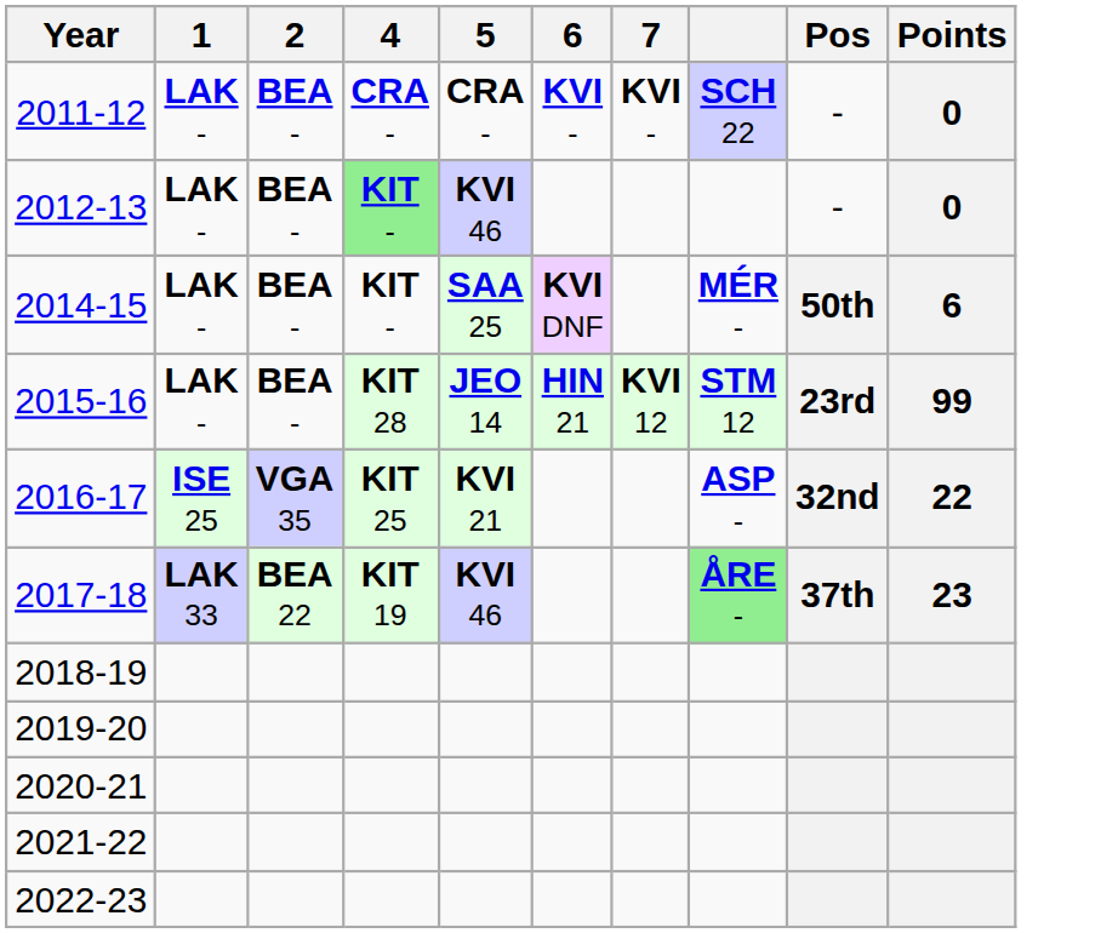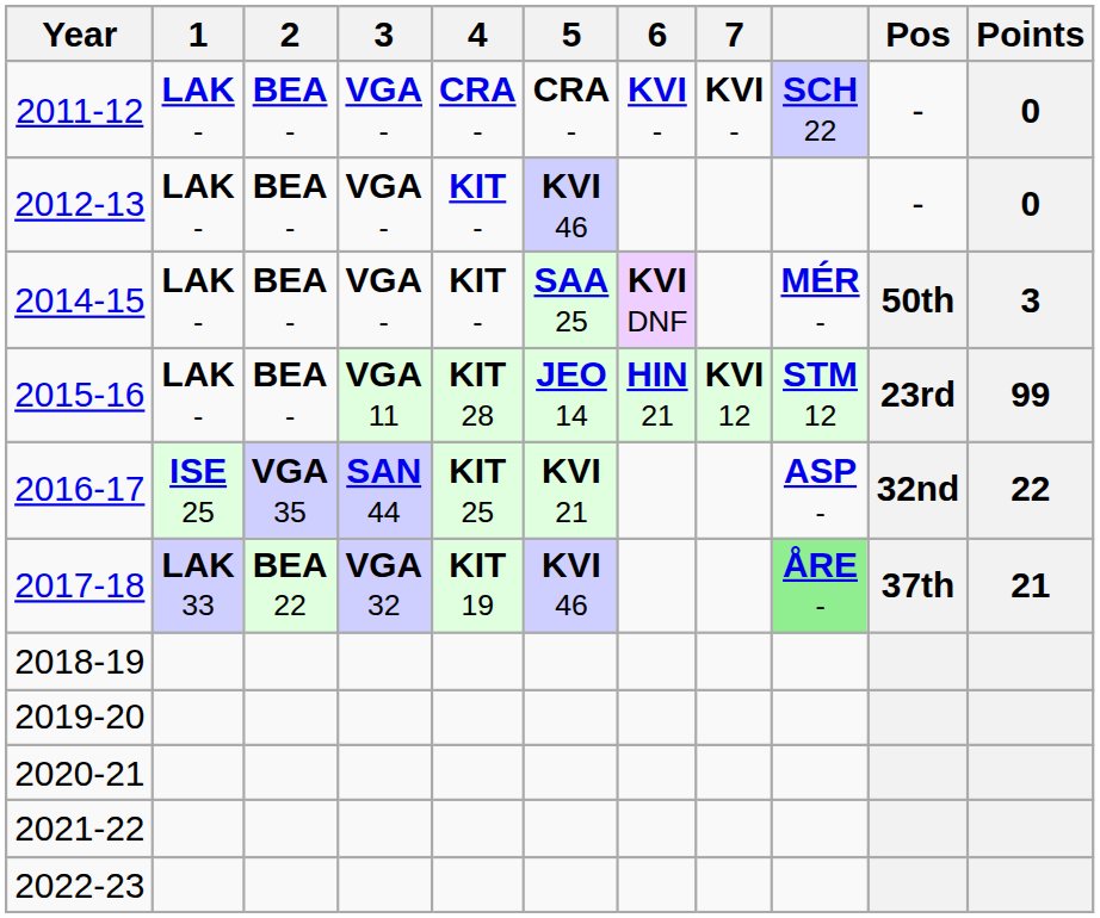 <table class="wikitable" style="text-align:center; font-size:85%">
 <tr>
 <th>Year</th>
 <th>1</th>
 <th>2</th>
+<th>3</th>
 <th>4</th>
 <th>5</th>
 <th>6</th>
 <th>7</th>
 <th></th>
 <th>Pos</th>
 <th>Points</th>
 </tr>
 <tr>
 <td><a href='#'>2011-12</a></td>
 <td><strong><a href='#'>LAK</a></strong><br><small>-</small></td>
 <td><strong><a href='#'>BEA</a></strong><br><small>-</small></td>
+<td><strong><a href='#'>VGA</a></strong><br><small>-</small></td>
 <td><strong><a href='#'>CRA</a></strong><br><small>-</small></td>
 <td><strong>CRA</strong><br><small>-</small></td>
 <td><strong><a href='#'>KVI</a></strong><br><small>-</small></td>
 <td><strong>KVI</strong><br><small>-</small></td>
 <td style="background:#CFCFFF;"><strong><a href='#'>SCH</a></strong><br><small>22</small></td>
 <td>-</td>
 <th>0</th>
 </tr>
 <tr>
 <td><a href='#'>2012-13</a></td>
 <td><strong>LAK</strong><br><small>-</small></td>
 <td><strong>BEA</strong><br><small>-</small></td>
-<td style="background: lightgreen;"><strong><a href='#'>KIT</a></strong><br><small>-</small></td>
+<td><strong>VGA</strong><br><small>-</small></td>
+<td><strong><a href='#'>KIT</a></strong><br><small>-</small></td>
 <td style="background:#CFCFFF;"><strong>KVI</strong><br><small>46</small></td>
 <td></td>
 <td></td>
 <td></td>
 <td>-</td>
 <th>0</th>
 </tr>
 <tr>
 <td><a href='#'>2014-15</a></td>
 <td><strong>LAK</strong><br><small>-</small></td>
 <td><strong>BEA</strong><br><small>-</small></td>
+<td><strong>VGA</strong><br><small>-</small></td>
 <td><strong>KIT</strong><br><small>-</small></td>
 <td style="background:#DFFFDF;"><strong><a href='#'>SAA</a></strong><br><small>25</small></td>
 <td style="background:#EFCFFF;"><strong>KVI</strong><br><small>DNF</small></td>
 <td></td>
 <td><strong><a href='#'>MÉR</a></strong><br><small>-</small></td>
 <th>50th</th>
-<th>6</th>
+<th>3</th>
 </tr>
 <tr>
 <td><a href='#'>2015-16</a></td>
 <td><strong>LAK</strong><br><small>-</small></td>
 <td><strong>BEA</strong><br><small>-</small></td>
+<td style="background:#DFFFDF;"><strong>VGA</strong><br><small>11</small></td>
 <td style="background:#DFFFDF;"><strong>KIT</strong><br><small>28</small></td>
 <td style="background:#DFFFDF;"><strong><a href='#'>JEO</a></strong><br><small>14</small></td>
 <td style="background:#DFFFDF;"><strong><a href='#'>HIN</a></strong><br><small>21</small></td>
 <td style="background:#DFFFDF;"><strong>KVI</strong><br><small>12</small></td>
 <td style="background:#DFFFDF;"><strong><a href='#'>STM</a></strong><br><small>12</small></td>
 <th>23rd</th>
 <th>99</th>
 </tr>
 <tr>
 <td><a href='#'>2016-17</a></td>
 <td style="background:#DFFFDF;"><strong><a href='#'>ISE</a></strong><br><small>25</small></td>
 <td style="background:#CFCFFF;"><strong>VGA</strong><br><small>35</small></td>
+<td style="background:#CFCFFF;"><strong><a href='#'>SAN</a></strong><br><small>44</small></td>
 <td style="background:#DFFFDF;"><strong>KIT</strong><br><small>25</small></td>
 <td style="background:#DFFFDF;"><strong>KVI</strong><br><small>21</small></td>
 <td></td>
 <td></td>
 <td><strong><a href='#'>ASP</a></strong><br><small>-</small></td>
 <th>32nd</th>
 <th>22</th>
 </tr>
 <tr>
 <td><a href='#'>2017-18</a></td>
 <td style="background:#CFCFFF;"><strong>LAK</strong><br><small>33</small></td>
 <td style="background:#DFFFDF;"><strong>BEA</strong><br><small>22</small></td>
+<td style="background:#CFCFFF;"><strong>VGA</strong><br><small>32</small></td>
 <td style="background:#DFFFDF;"><strong>KIT</strong><br><small>19</small></td>
 <td style="background:#CFCFFF;"><strong>KVI</strong><br><small>46</small></td>
 <td></td>
 <td></td>
 <td style="background: lightgreen;"><strong><a href='#'>ÅRE</a></strong><br><small>-</small></td>
 <th>37th</th>
-<th>23</th>
+<th>21</th>
 </tr>
 <tr>
 <td>2018-19</td>
+<td></td>
 <td></td>
 <td></td>
 <td></td>
 <td></td>
 <td></td>
 <td></td>
 <td></td>
 <th></th>
 <th></th>
 </tr>
 <tr>
 <td>2019-20</td>
 <td></td>
 <td></td>
 <td></td>
 <td></td>
 <td></td>
 <td></td>
 <td></td>
+<td></td>
 <th></th>
 <th></th>
 </tr>
 <tr>
 <td>2020-21</td>
+<td></td>
 <td></td>
 <td></td>
 <td></td>
 <td></td>
 <td></td>
 <td></td>
 <td></td>
 <th></th>
 <th></th>
 </tr>
 <tr>
 <td>2021-22</td>
 <td></td>
 <td></td>
 <td></td>
 <td></td>
 <td></td>
 <td></td>
 <td></td>
+<td></td>
 <th></th>
 <th></th>
 </tr>
 <tr>
 <td>2022-23</td>
 <td></td>
 <td></td>
 <td></td>
 <td></td>
 <td></td>
 <td></td>
 <td></td>
+<td></td>
 <th></th>
 <th></th>
 </tr>
 </table>
